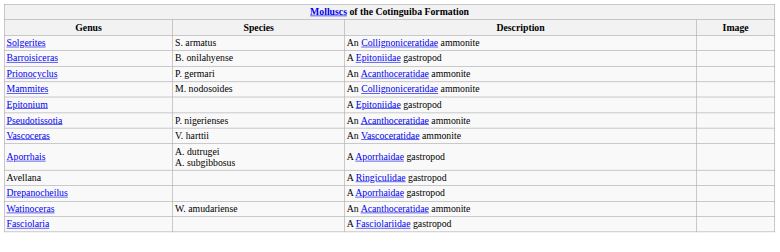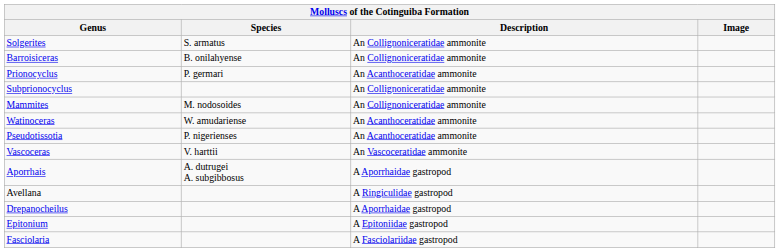 <table class="wikitable" align="center" width="100%">
 <tr>
 <th colspan="4"><a href='#'>Molluscs</a> of the Cotinguiba Formation</th>
 </tr>
 <tr>
 <th>Genus</th>
 <th>Species</th>
 <th>Description</th>
 <th>Image</th>
 </tr>
 <tr>
 <td><a href='#'>Solgerites</a></td>
 <td>S. armatus</td>
 <td>An <a href='#'>Collignoniceratidae</a> ammonite</td>
 <td></td>
 </tr>
 <tr>
 <td><a href='#'>Barroisiceras</a></td>
 <td>B. onilahyense</td>
-<td>A <a href='#'>Epitoniidae</a> gastropod</td>
+<td>An <a href='#'>Collignoniceratidae</a> ammonite</td>
 <td></td>
 </tr>
 <tr>
 <td><a href='#'>Prionocyclus</a></td>
 <td>P. germari</td>
 <td>An <a href='#'>Acanthoceratidae</a> ammonite</td>
 <td></td>
 </tr>
 <tr>
+<td><a href='#'>Subprionocyclus</a></td>
+<td></td>
+<td>An <a href='#'>Collignoniceratidae</a> ammonite</td>
+<td></td>
+</tr>
+<tr>
 <td><a href='#'>Mammites</a></td>
 <td>M. nodosoides</td>
 <td>An <a href='#'>Collignoniceratidae</a> ammonite</td>
 <td></td>
 </tr>
 <tr>
-<td><a href='#'>Epitonium</a></td>
-<td></td>
-<td>A <a href='#'>Epitoniidae</a> gastropod</td>
+<td><a href='#'>Watinoceras</a></td>
+<td>W. amudariense</td>
+<td>An <a href='#'>Acanthoceratidae</a> ammonite</td>
 <td></td>
 </tr>
 <tr>
 <td><a href='#'>Pseudotissotia</a></td>
 <td>P. nigerienses</td>
 <td>An <a href='#'>Acanthoceratidae</a> ammonite</td>
 <td></td>
 </tr>
 <tr>
 <td><a href='#'>Vascoceras</a></td>
 <td>V. harttii</td>
 <td>An <a href='#'>Vascoceratidae</a> ammonite</td>
 <td></td>
 </tr>
 <tr>
 <td><a href='#'>Aporrhais</a></td>
 <td>A. dutrugei<br>A. subgibbosus</td>
 <td>A <a href='#'>Aporrhaidae</a> gastropod</td>
 <td></td>
 </tr>
 <tr>
 <td>Avellana</td>
 <td></td>
 <td>A <a href='#'>Ringiculidae</a> gastropod</td>
 <td></td>
 </tr>
 <tr>
 <td><a href='#'>Drepanocheilus</a></td>
 <td></td>
 <td>A <a href='#'>Aporrhaidae</a> gastropod</td>
 <td></td>
 </tr>
 <tr>
-<td><a href='#'>Watinoceras</a></td>
-<td>W. amudariense</td>
-<td>An <a href='#'>Acanthoceratidae</a> ammonite</td>
+<td><a href='#'>Epitonium</a></td>
+<td></td>
+<td>A <a href='#'>Epitoniidae</a> gastropod</td>
 <td></td>
 </tr>
 <tr>
 <td><a href='#'>Fasciolaria</a></td>
 <td></td>
 <td>A <a href='#'>Fasciolariidae</a> gastropod</td>
 <td></td>
 </tr>
 </table>
